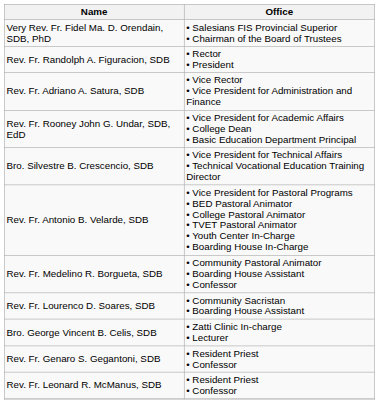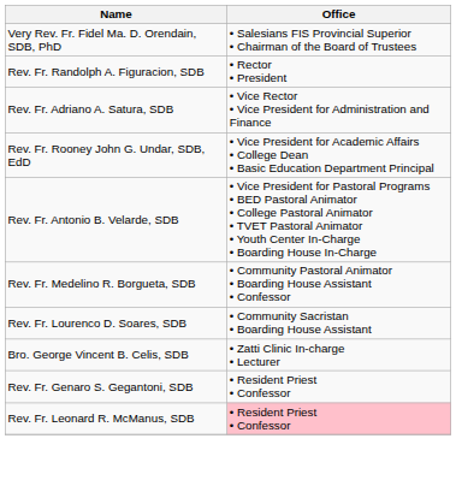 <table class="wikitable sortable">
 <tr>
 <th>Name</th>
 <th>Office</th>
 </tr>
 <tr>
 <td>Very Rev. Fr. Fidel Ma. D. Orendain, SDB, PhD</td>
 <td>• Salesians FIS Provincial Superior<br>• Chairman of the Board of Trustees</td>
 </tr>
 <tr>
 <td>Rev. Fr. Randolph A. Figuracion, SDB</td>
 <td>• Rector<br>• President<br></td>
 </tr>
 <tr>
 <td>Rev. Fr. Adriano A. Satura, SDB</td>
 <td>• Vice Rector<br>• Vice President for Administration and Finance</td>
 </tr>
 <tr>
 <td>Rev. Fr. Rooney John G. Undar, SDB, EdD</td>
 <td>• Vice President for Academic Affairs<br>• College Dean<br>• Basic Education Department Principal</td>
-</tr>
-<tr>
-<td>Bro. Silvestre B. Crescencio, SDB</td>
-<td>• Vice President for Technical Affairs<br>• Technical Vocational Education Training Director</td>
 </tr>
 <tr>
 <td>Rev. Fr. Antonio B. Velarde, SDB</td>
 <td>• Vice President for Pastoral Programs<br>• BED Pastoral Animator<br>• College Pastoral Animator<br>• TVET Pastoral Animator<br>• Youth Center In-Charge<br>• Boarding House In-Charge</td>
 </tr>
 <tr>
 <td>Rev. Fr. Medelino R. Borgueta, SDB</td>
 <td>• Community Pastoral Animator<br>• Boarding House Assistant<br>• Confessor</td>
 </tr>
 <tr>
 <td>Rev. Fr. Lourenco D. Soares, SDB</td>
 <td>• Community Sacristan<br>• Boarding House Assistant</td>
 </tr>
 <tr>
 <td>Bro. George Vincent B. Celis, SDB</td>
 <td>• Zatti Clinic In-charge<br>• Lecturer</td>
 </tr>
 <tr>
 <td>Rev. Fr. Genaro S. Gegantoni, SDB</td>
 <td>• Resident Priest<br>• Confessor</td>
 </tr>
 <tr>
 <td>Rev. Fr. Leonard R. McManus, SDB</td>
-<td>• Resident Priest<br>• Confessor</td>
+<td style="background: pink;">• Resident Priest<br>• Confessor</td>
 </tr>
 <tr>
 </tr>
 </table>
